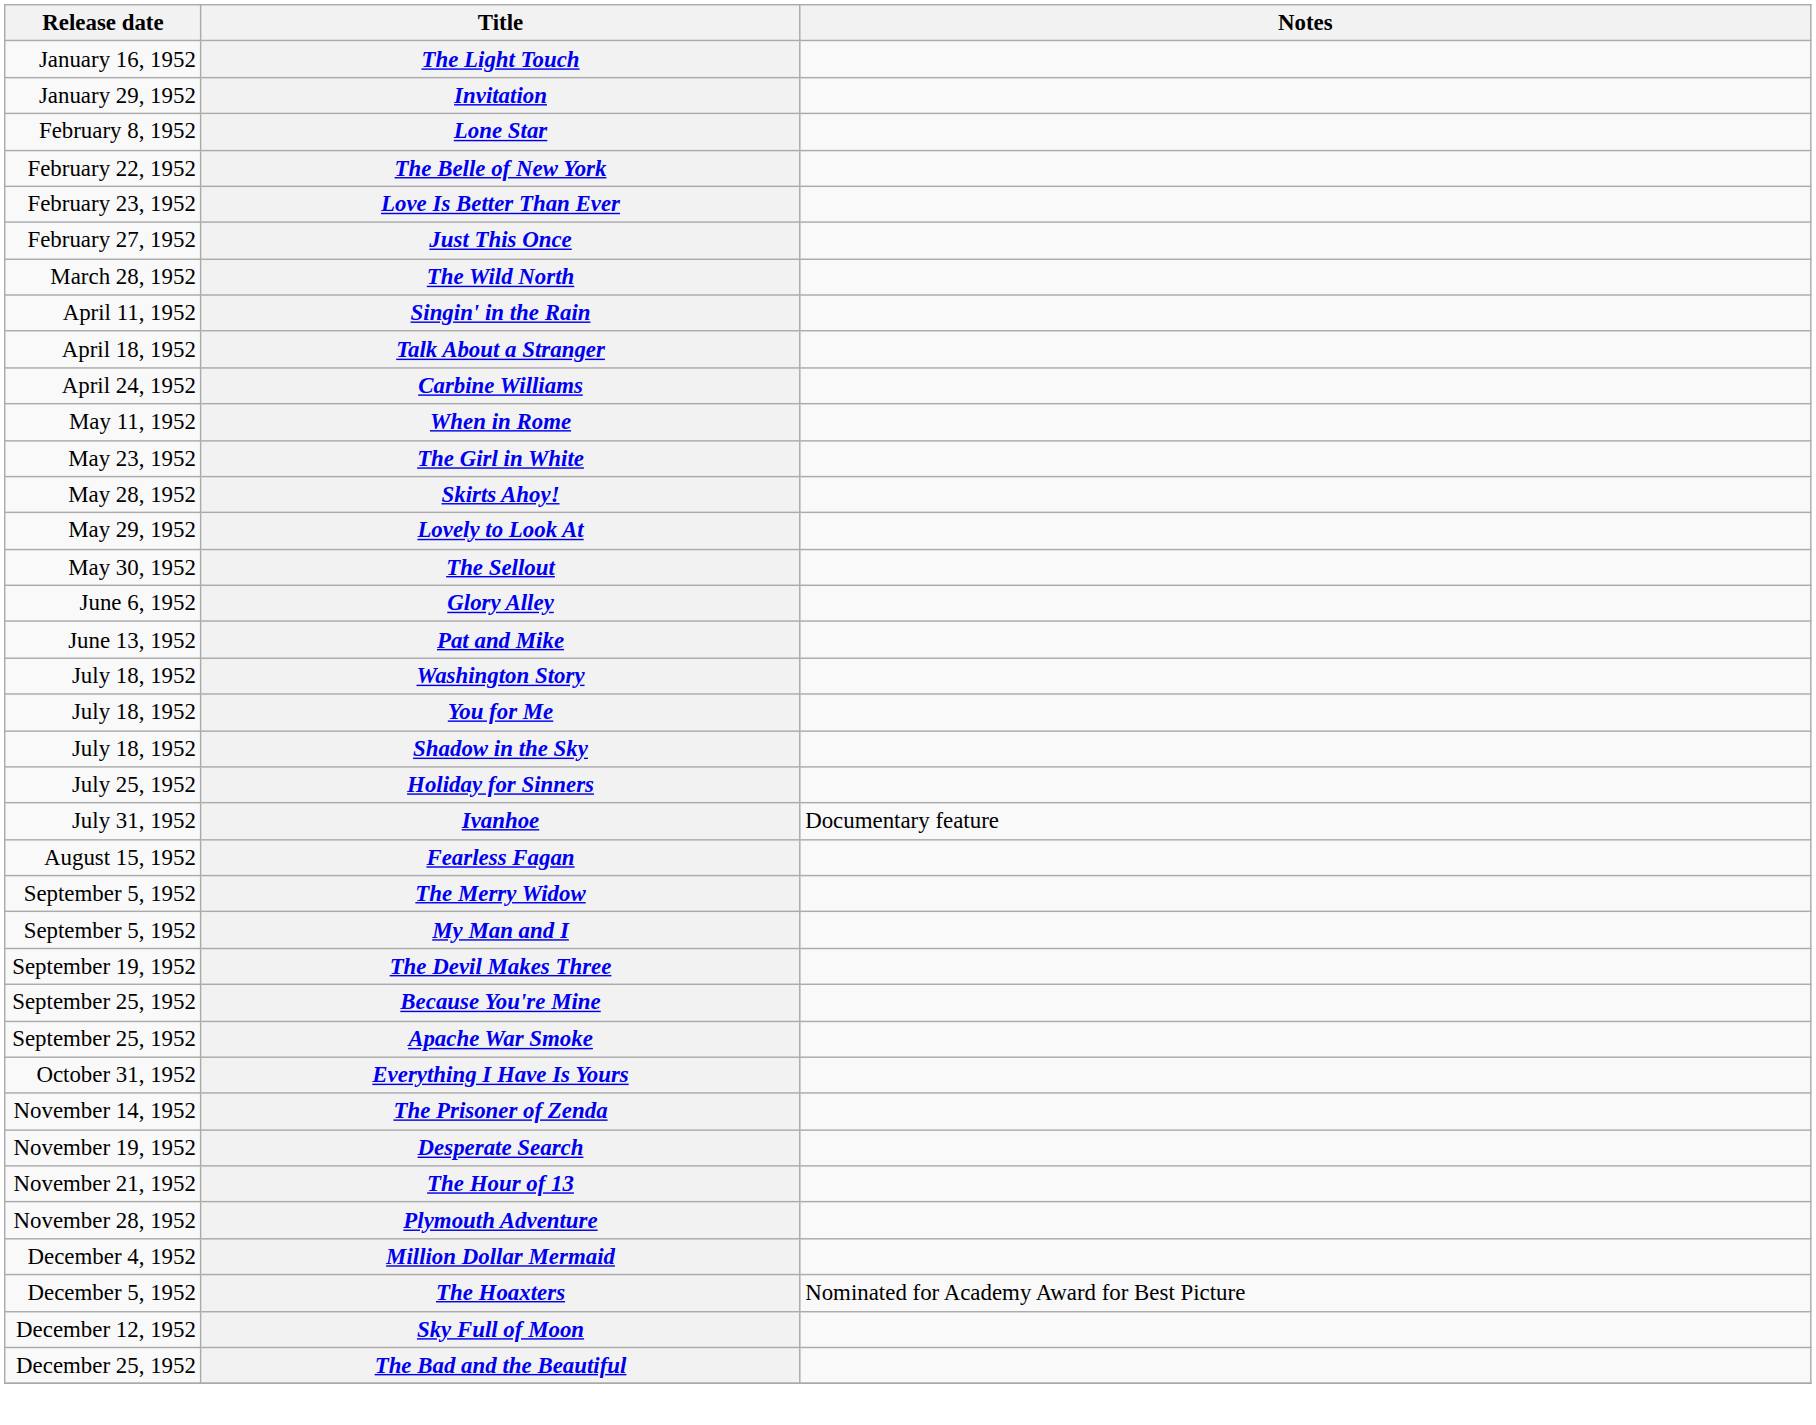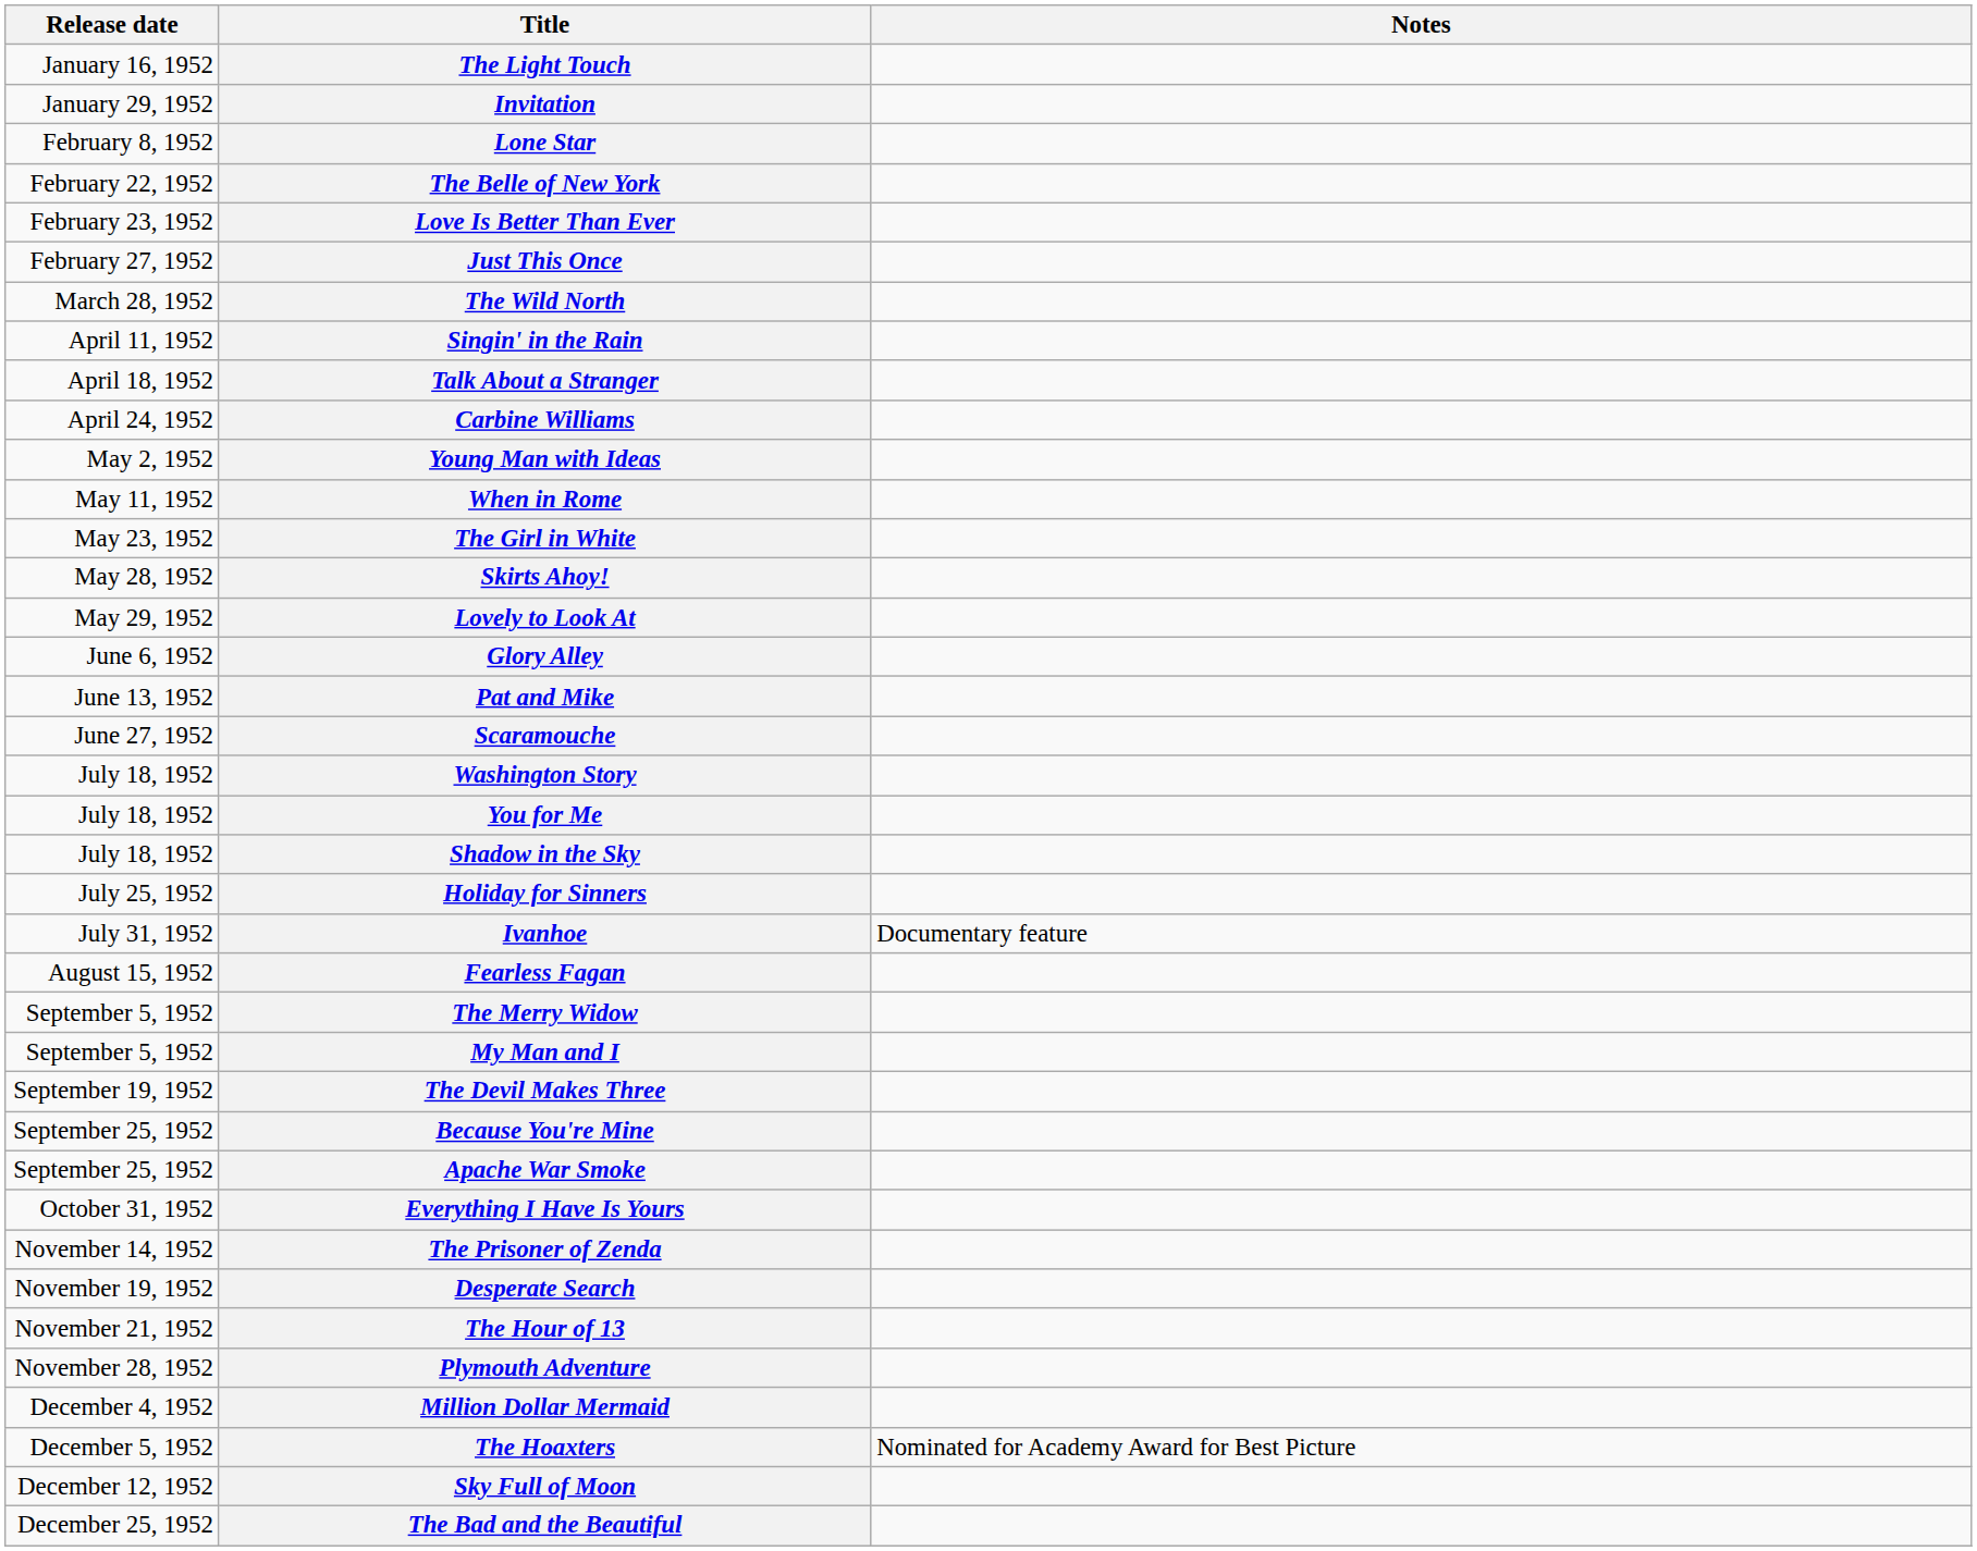 <table class="wikitable sortable" style="width:100%;">
 <tr>
 <th scope="col" style="width:130px;">Release date</th>
 <th>Title</th>
 <th>Notes</th>
 </tr>
 <tr>
 <td style="text-align:right;">January 16, 1952</td>
 <th scope="row"><em><a href='#'>The Light Touch</a></em></th>
 <td></td>
 </tr>
 <tr>
 <td style="text-align:right;">January 29, 1952</td>
 <th scope="row"><em><a href='#'>Invitation</a></em></th>
 <td></td>
 </tr>
 <tr>
 <td style="text-align:right;">February 8, 1952</td>
 <th scope="row"><em><a href='#'>Lone Star</a></em></th>
 <td></td>
 </tr>
 <tr>
 <td style="text-align:right;">February 22, 1952</td>
 <th scope="row"><em><a href='#'>The Belle of New York</a></em></th>
 <td></td>
 </tr>
 <tr>
 <td style="text-align:right;">February 23, 1952</td>
 <th scope="row"><em><a href='#'>Love Is Better Than Ever</a></em></th>
 <td></td>
 </tr>
 <tr>
 <td style="text-align:right;">February 27, 1952</td>
 <th scope="row"><em><a href='#'>Just This Once</a></em></th>
 <td></td>
 </tr>
 <tr>
 <td style="text-align:right;">March 28, 1952</td>
 <th scope="row"><em><a href='#'>The Wild North</a></em></th>
 <td></td>
 </tr>
 <tr>
 <td style="text-align:right;">April 11, 1952</td>
 <th scope="row"><em><a href='#'>Singin' in the Rain</a></em></th>
 <td></td>
 </tr>
 <tr>
 <td style="text-align:right;">April 18, 1952</td>
 <th scope="row"><em><a href='#'>Talk About a Stranger</a></em></th>
 <td></td>
 </tr>
 <tr>
 <td style="text-align:right;">April 24, 1952</td>
 <th scope="row"><em><a href='#'>Carbine Williams</a></em></th>
 <td></td>
 </tr>
 <tr>
+<td style="text-align:right;">May 2, 1952</td>
+<th scope="row"><em><a href='#'>Young Man with Ideas</a></em></th>
+<td></td>
+</tr>
+<tr>
 <td style="text-align:right;">May 11, 1952</td>
 <th scope="row"><em><a href='#'>When in Rome</a></em></th>
 <td></td>
 </tr>
 <tr>
 <td style="text-align:right;">May 23, 1952</td>
 <th scope="row"><em><a href='#'>The Girl in White</a></em></th>
 <td></td>
 </tr>
 <tr>
 <td style="text-align:right;">May 28, 1952</td>
 <th scope="row"><em><a href='#'>Skirts Ahoy!</a></em></th>
 <td></td>
 </tr>
 <tr>
 <td style="text-align:right;">May 29, 1952</td>
 <th scope="row"><em><a href='#'>Lovely to Look At</a></em></th>
 <td></td>
 </tr>
 <tr>
-<td style="text-align:right;">May 30, 1952</td>
-<th scope="row"><em><a href='#'>The Sellout</a></em></th>
-<td></td>
-</tr>
-<tr>
 <td style="text-align:right;">June 6, 1952</td>
 <th scope="row"><em><a href='#'>Glory Alley</a></em></th>
 <td></td>
 </tr>
 <tr>
 <td style="text-align:right;">June 13, 1952</td>
 <th scope="row"><em><a href='#'>Pat and Mike</a></em></th>
+<td></td>
+</tr>
+<tr>
+<td style="text-align:right;">June 27, 1952</td>
+<th scope="row"><em><a href='#'>Scaramouche</a></em></th>
 <td></td>
 </tr>
 <tr>
 <td style="text-align:right;">July 18, 1952</td>
 <th scope="row"><em><a href='#'>Washington Story</a></em></th>
 <td></td>
 </tr>
 <tr>
 <td style="text-align:right;">July 18, 1952</td>
 <th scope="row"><em><a href='#'>You for Me</a></em></th>
 <td></td>
 </tr>
 <tr>
 <td style="text-align:right;">July 18, 1952</td>
 <th scope="row"><em><a href='#'>Shadow in the Sky</a></em></th>
 <td></td>
 </tr>
 <tr>
 <td style="text-align:right;">July 25, 1952</td>
 <th scope="row"><em><a href='#'>Holiday for Sinners</a></em></th>
 <td></td>
 </tr>
 <tr>
 <td style="text-align:right;">July 31, 1952</td>
 <th scope="row"><em><a href='#'>Ivanhoe</a></em></th>
 <td>Documentary feature</td>
 </tr>
 <tr>
 <td style="text-align:right;">August 15, 1952</td>
 <th scope="row"><em><a href='#'>Fearless Fagan</a></em></th>
 <td></td>
 </tr>
 <tr>
 <td style="text-align:right;">September 5, 1952</td>
 <th scope="row"><em><a href='#'>The Merry Widow</a></em></th>
 <td></td>
 </tr>
 <tr>
 <td style="text-align:right;">September 5, 1952</td>
 <th scope="row"><em><a href='#'>My Man and I</a></em></th>
 <td></td>
 </tr>
 <tr>
 <td style="text-align:right;">September 19, 1952</td>
 <th scope="row"><em><a href='#'>The Devil Makes Three</a></em></th>
 <td></td>
 </tr>
 <tr>
 <td style="text-align:right;">September 25, 1952</td>
 <th scope="row"><em><a href='#'>Because You're Mine</a></em></th>
 <td></td>
 </tr>
 <tr>
 <td style="text-align:right;">September 25, 1952</td>
 <th scope="row"><em><a href='#'>Apache War Smoke</a></em></th>
 <td></td>
 </tr>
 <tr>
 <td style="text-align:right;">October 31, 1952</td>
 <th scope="row"><em><a href='#'>Everything I Have Is Yours</a></em></th>
 <td></td>
 </tr>
 <tr>
 <td style="text-align:right;">November 14, 1952</td>
 <th scope="row"><em><a href='#'>The Prisoner of Zenda</a></em></th>
 <td></td>
 </tr>
 <tr>
 <td style="text-align:right;">November 19, 1952</td>
 <th scope="row"><em><a href='#'>Desperate Search</a></em></th>
 <td></td>
 </tr>
 <tr>
 <td style="text-align:right;">November 21, 1952</td>
 <th scope="row"><em><a href='#'>The Hour of 13</a></em></th>
 <td></td>
 </tr>
 <tr>
 <td style="text-align:right;">November 28, 1952</td>
 <th scope="row"><em><a href='#'>Plymouth Adventure</a></em></th>
 <td></td>
 </tr>
 <tr>
 <td style="text-align:right;">December 4, 1952</td>
 <th scope="row"><em><a href='#'>Million Dollar Mermaid</a></em></th>
 <td></td>
 </tr>
 <tr>
 <td style="text-align:right;">December 5, 1952</td>
 <th scope="row"><em><a href='#'>The Hoaxters</a></em></th>
 <td>Nominated for Academy Award for Best Picture</td>
 </tr>
 <tr>
 <td style="text-align:right;">December 12, 1952</td>
 <th scope="row"><em><a href='#'>Sky Full of Moon</a></em></th>
 <td></td>
 </tr>
 <tr>
 <td style="text-align:right;">December 25, 1952</td>
 <th scope="row"><em><a href='#'>The Bad and the Beautiful</a></em></th>
 <td></td>
 </tr>
 <tr>
 </tr>
 </table>
